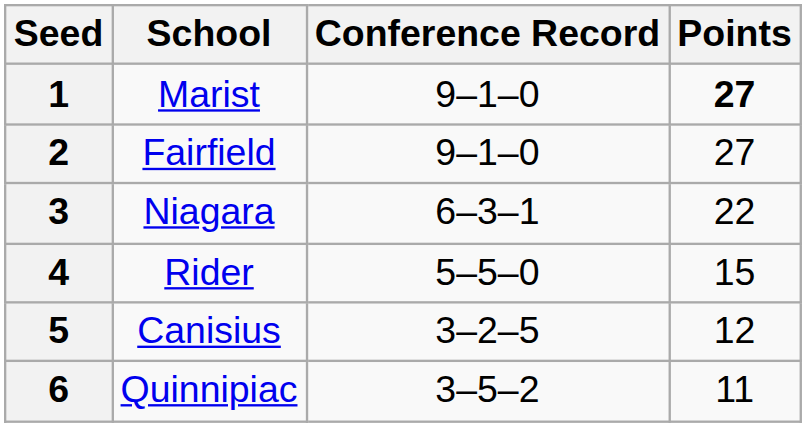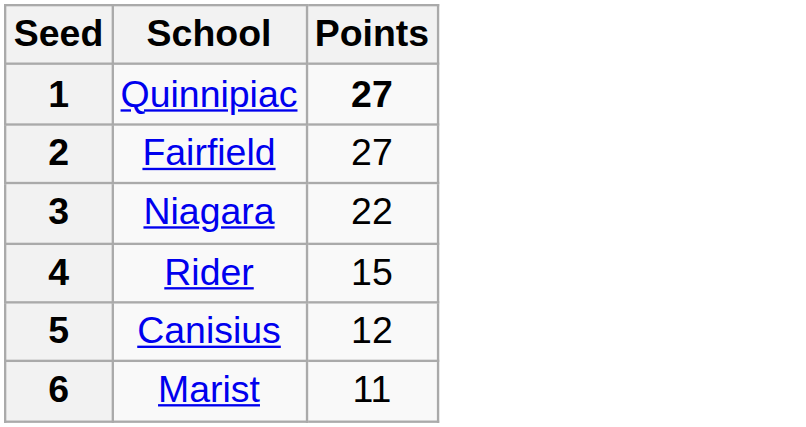 <table class="wikitable" style="text-align:center">
 <tr>
 <th>Seed</th>
 <th>School</th>
-<th>Conference Record</th>
 <th>Points</th>
 </tr>
 <tr>
 <th>1</th>
-<td><a href='#'>Marist</a></td>
-<td>9–1–0</td>
+<td><a href='#'>Quinnipiac</a></td>
 <td><strong>27</strong></td>
 </tr>
 <tr>
 <th>2</th>
 <td><a href='#'>Fairfield</a></td>
-<td>9–1–0</td>
 <td>27</td>
 </tr>
 <tr>
 <th>3</th>
 <td><a href='#'>Niagara</a></td>
-<td>6–3–1</td>
 <td>22</td>
 </tr>
 <tr>
 <th>4</th>
 <td><a href='#'>Rider</a></td>
-<td>5–5–0</td>
 <td>15</td>
 </tr>
 <tr>
 <th>5</th>
 <td><a href='#'>Canisius</a></td>
-<td>3–2–5</td>
 <td>12</td>
 </tr>
 <tr>
 <th>6</th>
-<td><a href='#'>Quinnipiac</a></td>
-<td>3–5–2</td>
+<td><a href='#'>Marist</a></td>
 <td>11</td>
 </tr>
 </table>
